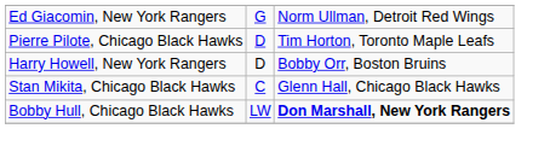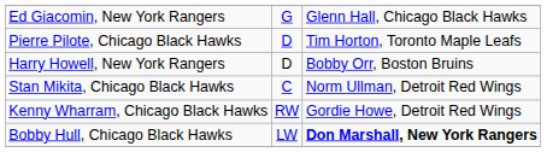 <table class="wikitable">
 <tr>
 </tr>
 <tr>
 <td><a href='#'>Ed Giacomin</a>, New York Rangers</td>
 <td align=center><a href='#'>G</a></td>
-<td><a href='#'>Norm Ullman</a>, Detroit Red Wings</td>
+<td><a href='#'>Glenn Hall</a>, Chicago Black Hawks</td>
 </tr>
 <tr>
 <td><a href='#'>Pierre Pilote</a>, Chicago Black Hawks</td>
 <td align=center><a href='#'>D</a></td>
 <td><a href='#'>Tim Horton</a>, Toronto Maple Leafs</td>
 </tr>
 <tr>
 <td><a href='#'>Harry Howell</a>, New York Rangers</td>
 <td align=center>D</td>
 <td><a href='#'>Bobby Orr</a>, Boston Bruins</td>
 </tr>
 <tr>
 <td><a href='#'>Stan Mikita</a>, Chicago Black Hawks</td>
 <td align=center><a href='#'>C</a></td>
-<td><a href='#'>Glenn Hall</a>, Chicago Black Hawks</td>
+<td><a href='#'>Norm Ullman</a>, Detroit Red Wings</td>
+</tr>
+<tr>
+<td><a href='#'>Kenny Wharram</a>, Chicago Black Hawks</td>
+<td align=center><a href='#'>RW</a></td>
+<td><a href='#'>Gordie Howe</a>, Detroit Red Wings</td>
 </tr>
 <tr>
 <td><a href='#'>Bobby Hull</a>, Chicago Black Hawks</td>
 <td align=center><a href='#'>LW</a></td>
 <td><strong><a href='#'>Don Marshall</a>, New York Rangers</strong></td>
 </tr>
 <tr>
 </tr>
 </table>
